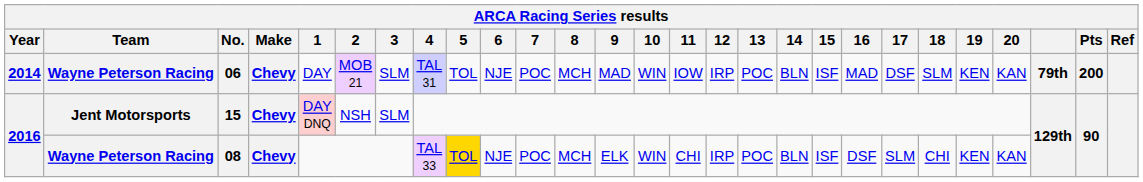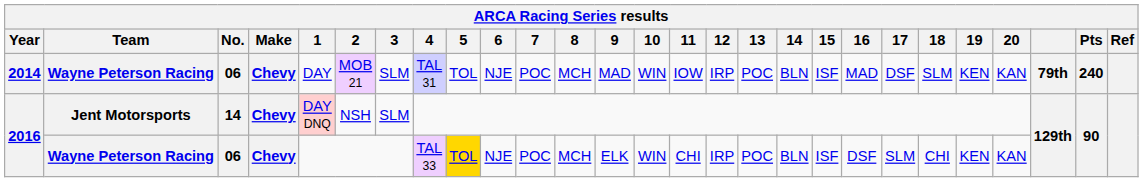 <table class="wikitable" style="text-align:center; font-size:75%">
 <tr>
 <th colspan=45><a href='#'>ARCA Racing Series</a> results</th>
 </tr>
 <tr>
 <th>Year</th>
 <th>Team</th>
 <th>No.</th>
 <th>Make</th>
 <th>1</th>
 <th>2</th>
 <th>3</th>
 <th>4</th>
 <th>5</th>
 <th>6</th>
 <th>7</th>
 <th>8</th>
 <th>9</th>
 <th>10</th>
 <th>11</th>
 <th>12</th>
 <th>13</th>
 <th>14</th>
 <th>15</th>
 <th>16</th>
 <th>17</th>
 <th>18</th>
 <th>19</th>
 <th>20</th>
 <th></th>
 <th>Pts</th>
 <th>Ref</th>
 </tr>
 <tr>
 <th><a href='#'>2014</a></th>
 <th><a href='#'>Wayne Peterson Racing</a></th>
 <th>06</th>
 <th><a href='#'>Chevy</a></th>
 <td><a href='#'>DAY</a></td>
 <td style="background:#EFCFFF;"><a href='#'>MOB</a><br><small>21</small></td>
 <td><a href='#'>SLM</a></td>
 <td style="background:#CFCFFF;"><a href='#'>TAL</a><br><small>31</small></td>
 <td><a href='#'>TOL</a></td>
 <td><a href='#'>NJE</a></td>
 <td><a href='#'>POC</a></td>
 <td><a href='#'>MCH</a></td>
 <td><a href='#'>MAD</a></td>
 <td><a href='#'>WIN</a></td>
 <td><a href='#'>IOW</a></td>
 <td><a href='#'>IRP</a></td>
 <td><a href='#'>POC</a></td>
 <td><a href='#'>BLN</a></td>
 <td><a href='#'>ISF</a></td>
 <td><a href='#'>MAD</a></td>
 <td><a href='#'>DSF</a></td>
 <td><a href='#'>SLM</a></td>
 <td><a href='#'>KEN</a></td>
 <td><a href='#'>KAN</a></td>
 <th>79th</th>
-<th>200</th>
+<th>240</th>
 <th></th>
 </tr>
 <tr>
 <th rowspan=2><a href='#'>2016</a></th>
 <th>Jent Motorsports</th>
-<th>15</th>
+<th>14</th>
 <th><a href='#'>Chevy</a></th>
 <td style="background:#FFCFCF;"><a href='#'>DAY</a><br><small>DNQ</small></td>
 <td><a href='#'>NSH</a></td>
 <td><a href='#'>SLM</a></td>
 <td colspan=17></td>
 <th rowspan=2>129th</th>
 <th rowspan=2>90</th>
 <th rowspan=2></th>
 </tr>
 <tr>
 <th><a href='#'>Wayne Peterson Racing</a></th>
-<th>08</th>
+<th>06</th>
 <th><a href='#'>Chevy</a></th>
 <td colspan=3></td>
 <td style="background:#EFCFFF;"><a href='#'>TAL</a><br><small>33</small></td>
 <td style="background: gold;"><a href='#'>TOL</a></td>
 <td><a href='#'>NJE</a></td>
 <td><a href='#'>POC</a></td>
 <td><a href='#'>MCH</a></td>
 <td><a href='#'>ELK</a></td>
 <td><a href='#'>WIN</a></td>
 <td><a href='#'>CHI</a></td>
 <td><a href='#'>IRP</a></td>
 <td><a href='#'>POC</a></td>
 <td><a href='#'>BLN</a></td>
 <td><a href='#'>ISF</a></td>
 <td><a href='#'>DSF</a></td>
 <td><a href='#'>SLM</a></td>
 <td><a href='#'>CHI</a></td>
 <td><a href='#'>KEN</a></td>
 <td><a href='#'>KAN</a></td>
 </tr>
 </table>
